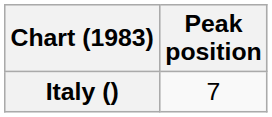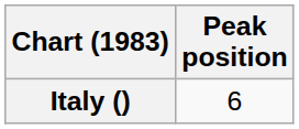 <table class="wikitable plainrowheaders" style="text-align:center">
 <tr>
 <th scope="col">Chart (1983)</th>
 <th scope="col">Peak<br>position</th>
 </tr>
 <tr>
 <th scope="row">Italy ()</th>
-<td>7</td>
+<td>6</td>
 </tr>
 </table>
